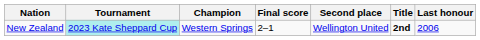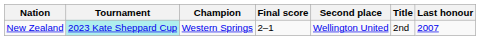 <table class=wikitable style="font-size:14px">
 <tr>
 <th>Nation</th>
 <th>Tournament</th>
 <th>Champion</th>
 <th>Final score</th>
 <th>Second place</th>
 <th data-sort-type="number">Title</th>
 <th>Last honour</th>
 </tr>
 <tr>
 <td> <a href='#'>New Zealand</a></td>
 <td style="background: paleturquoise;"><a href='#'>2023 Kate Sheppard Cup</a></td>
 <td><a href='#'>Western Springs</a></td>
 <td>2–1</td>
 <td><a href='#'>Wellington United</a></td>
-<td><strong>2nd</strong></td>
-<td><a href='#'>2006</a></td>
+<td>2nd</td>
+<td><a href='#'>2007</a></td>
 </tr>
 </table>
